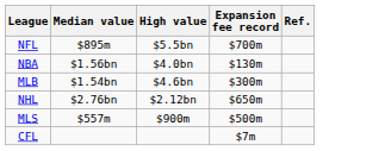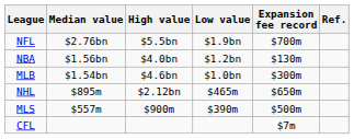 <table class="wikitable sortable" style="text-align: center;">
 <tr>
 <th>League</th>
 <th>Median value</th>
 <th>High value</th>
+<th>Low value</th>
 <th>Expansion <br> fee record</th>
 <th>Ref.</th>
 </tr>
 <tr>
 <td><a href='#'>NFL</a></td>
-<td>$895m</td>
+<td>$2.76bn</td>
 <td>$5.5bn</td>
+<td>$1.9bn</td>
 <td>$700m</td>
 <td></td>
 </tr>
 <tr>
 <td><a href='#'>NBA</a></td>
 <td>$1.56bn</td>
 <td>$4.0bn</td>
+<td>$1.2bn</td>
 <td>$130m</td>
 <td></td>
 </tr>
 <tr>
 <td><a href='#'>MLB</a></td>
 <td>$1.54bn</td>
 <td>$4.6bn</td>
+<td>$1.0bn</td>
 <td>$300m</td>
 <td></td>
 </tr>
 <tr>
 <td><a href='#'>NHL</a></td>
-<td>$2.76bn</td>
+<td>$895m</td>
 <td>$2.12bn</td>
+<td>$465m</td>
 <td>$650m</td>
 <td></td>
 </tr>
 <tr>
 <td><a href='#'>MLS</a></td>
 <td>$557m</td>
 <td>$900m</td>
+<td>$390m</td>
 <td>$500m</td>
 <td></td>
 </tr>
 <tr>
 <td><a href='#'>CFL</a></td>
 <td></td>
 <td></td>
+<td></td>
 <td>$7m</td>
 <td></td>
 </tr>
 </table>
